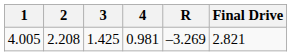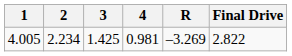 <table class="wikitable" border="1">
 <tr>
 <th>1</th>
 <th>2</th>
 <th>3</th>
 <th>4</th>
 <th>R</th>
 <th>Final Drive</th>
 </tr>
 <tr>
 <td>4.005</td>
-<td>2.208</td>
+<td>2.234</td>
 <td>1.425</td>
 <td>0.981</td>
 <td>–3.269</td>
-<td>2.821</td>
+<td>2.822</td>
 </tr>
 </table>
